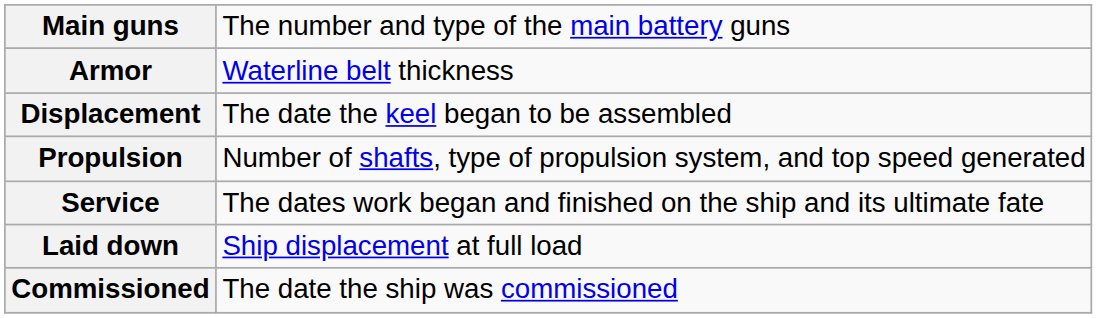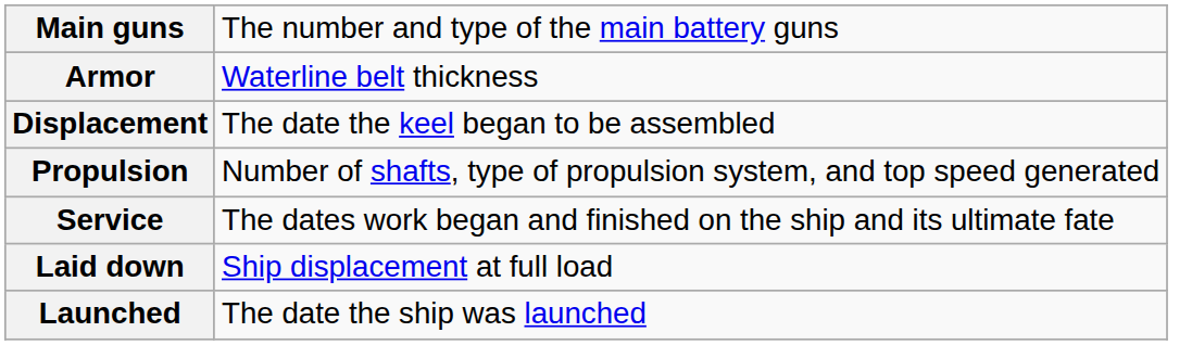 <table class="wikitable">
 <tr>
 <th scope="row">Main guns</th>
 <td>The number and type of the <a href='#'>main battery</a> guns</td>
 </tr>
 <tr>
 <th scope="row">Armor</th>
 <td><a href='#'>Waterline belt</a> thickness</td>
 </tr>
 <tr>
 <th scope="row">Displacement</th>
 <td>The date the <a href='#'>keel</a> began to be assembled</td>
 </tr>
 <tr>
 <th scope="row">Propulsion</th>
 <td>Number of <a href='#'>shafts</a>, type of propulsion system, and top speed generated</td>
 </tr>
 <tr>
 <th scope="row">Service</th>
 <td>The dates work began and finished on the ship and its ultimate fate</td>
 </tr>
 <tr>
 <th scope="row">Laid down</th>
 <td><a href='#'>Ship displacement</a> at full load</td>
 </tr>
 <tr>
-<th scope="row">Commissioned</th>
-<td>The date the ship was <a href='#'>commissioned</a></td>
+<th scope="row">Launched</th>
+<td>The date the ship was <a href='#'>launched</a></td>
 </tr>
 </table>
